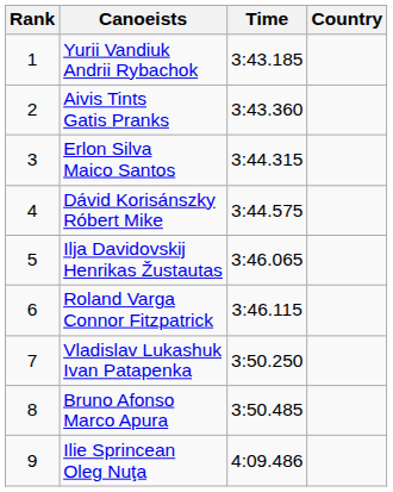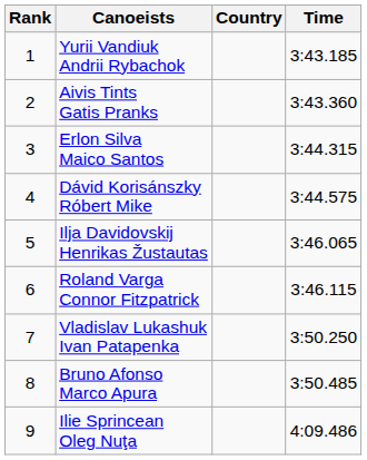 <table class="wikitable" style="text-align:center">
 <tr>
 <th>Rank</th>
 <th>Canoeists</th>
+<th>Country</th>
 <th>Time</th>
-<th>Country</th>
 </tr>
 <tr>
 <td>1</td>
 <td align="left"><a href='#'>Yurii Vandiuk</a><br><a href='#'>Andrii Rybachok</a></td>
+<td align="left"></td>
 <td>3:43.185</td>
-<td align="left"></td>
 </tr>
 <tr>
 <td>2</td>
 <td align="left"><a href='#'>Aivis Tints</a><br><a href='#'>Gatis Pranks</a></td>
+<td align="left"></td>
 <td>3:43.360</td>
-<td align="left"></td>
 </tr>
 <tr>
 <td>3</td>
 <td align="left"><a href='#'>Erlon Silva</a><br><a href='#'>Maico Santos</a></td>
+<td align="left"></td>
 <td>3:44.315</td>
-<td align="left"></td>
 </tr>
 <tr>
 <td>4</td>
 <td align="left"><a href='#'>Dávid Korisánszky</a><br><a href='#'>Róbert Mike</a></td>
+<td align="left"></td>
 <td>3:44.575</td>
-<td align="left"></td>
 </tr>
 <tr>
 <td>5</td>
 <td align="left"><a href='#'>Ilja Davidovskij</a><br><a href='#'>Henrikas Žustautas</a></td>
+<td align="left"></td>
 <td>3:46.065</td>
-<td align="left"></td>
 </tr>
 <tr>
 <td>6</td>
 <td align="left"><a href='#'>Roland Varga</a><br><a href='#'>Connor Fitzpatrick</a></td>
+<td align="left"></td>
 <td>3:46.115</td>
-<td align="left"></td>
 </tr>
 <tr>
 <td>7</td>
 <td align="left"><a href='#'>Vladislav Lukashuk</a><br><a href='#'>Ivan Patapenka</a></td>
+<td align="left"></td>
 <td>3:50.250</td>
-<td align="left"></td>
 </tr>
 <tr>
 <td>8</td>
 <td align="left"><a href='#'>Bruno Afonso</a><br><a href='#'>Marco Apura</a></td>
+<td align="left"></td>
 <td>3:50.485</td>
-<td align="left"></td>
 </tr>
 <tr>
 <td>9</td>
 <td align="left"><a href='#'>Ilie Sprincean</a><br><a href='#'>Oleg Nuţa</a></td>
+<td align="left"></td>
 <td>4:09.486</td>
-<td align="left"></td>
 </tr>
 </table>
